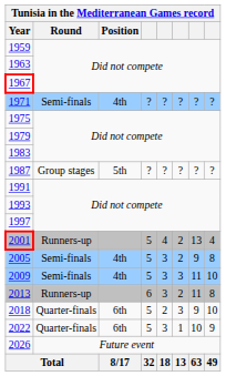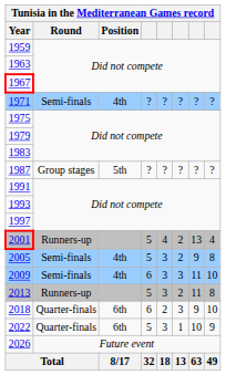 <table class="wikitable" style="text-align: center;">
 <tr>
 <th colspan=10>Tunisia in the <a href='#'>Mediterranean Games record</a></th>
 </tr>
 <tr>
 <th>Year</th>
 <th>Round</th>
 <th>Position</th>
 <th></th>
 <th></th>
 <th></th>
 <th></th>
 <th></th>
 </tr>
 <tr>
 <td> <a href='#'>1959</a></td>
 <td colspan="8" rowspan=3><em>Did not compete</em></td>
 </tr>
 <tr>
 <td> <a href='#'>1963</a></td>
 </tr>
 <tr>
 <td style="border:3px solid red"> <a href='#'>1967</a></td>
 </tr>
 <tr style="background:#9acdff;">
 <td> <a href='#'>1971</a></td>
 <td>Semi-finals</td>
 <td>4th</td>
 <td>?</td>
 <td>?</td>
 <td>?</td>
 <td>?</td>
 <td>?</td>
 </tr>
 <tr>
 <td> <a href='#'>1975</a></td>
 <td colspan="8" rowspan=3><em>Did not compete</em></td>
 </tr>
 <tr>
 <td> <a href='#'>1979</a></td>
 </tr>
 <tr>
 <td> <a href='#'>1983</a></td>
 </tr>
 <tr>
 <td> <a href='#'>1987</a></td>
 <td>Group stages</td>
 <td>5th</td>
 <td>?</td>
 <td>?</td>
 <td>?</td>
 <td>?</td>
 <td>?</td>
 </tr>
 <tr>
 <td> <a href='#'>1991</a></td>
 <td colspan="8" rowspan=3><em>Did not compete</em></td>
 </tr>
 <tr>
 <td> <a href='#'>1993</a></td>
 </tr>
 <tr>
 <td> <a href='#'>1997</a></td>
 </tr>
 <tr style="background:silver;">
 <td style="border:3px solid red"> <a href='#'>2001</a></td>
 <td>Runners-up</td>
 <td></td>
 <td>5</td>
 <td>4</td>
 <td>2</td>
 <td>13</td>
 <td>4</td>
 </tr>
 <tr style="background:#9acdff;">
 <td> <a href='#'>2005</a></td>
 <td>Semi-finals</td>
 <td>4th</td>
 <td>5</td>
 <td>3</td>
 <td>2</td>
 <td>9</td>
 <td>8</td>
 </tr>
 <tr style="background:#9acdff;">
 <td> <a href='#'>2009</a></td>
 <td>Semi-finals</td>
 <td>4th</td>
-<td>5</td>
+<td>6</td>
 <td>3</td>
 <td>3</td>
 <td>11</td>
 <td>10</td>
 </tr>
 <tr style="background:silver;">
 <td> <a href='#'>2013</a></td>
 <td>Runners-up</td>
 <td></td>
-<td>6</td>
+<td>5</td>
 <td>3</td>
 <td>2</td>
 <td>11</td>
 <td>8</td>
 </tr>
 <tr>
 <td> <a href='#'>2018</a></td>
 <td>Quarter-finals</td>
 <td>6th</td>
-<td>5</td>
+<td>6</td>
 <td>2</td>
 <td>3</td>
 <td>9</td>
 <td>10</td>
 </tr>
 <tr>
 <td> <a href='#'>2022</a></td>
 <td>Quarter-finals</td>
 <td>6th</td>
 <td>5</td>
 <td>3</td>
 <td>1</td>
 <td>10</td>
 <td>9</td>
 </tr>
 <tr>
 <td> <a href='#'>2026</a></td>
 <td colspan="8" rowspan=1><em>Future event</em></td>
 </tr>
 <tr>
 <th colspan="2" rowspan=1><strong>Total</strong></th>
 <th><strong>8/17</strong></th>
 <th><strong>32</strong></th>
 <th><strong>18</strong></th>
 <th><strong>13</strong></th>
 <th><strong>63</strong></th>
 <th><strong>49</strong></th>
 </tr>
 </table>
